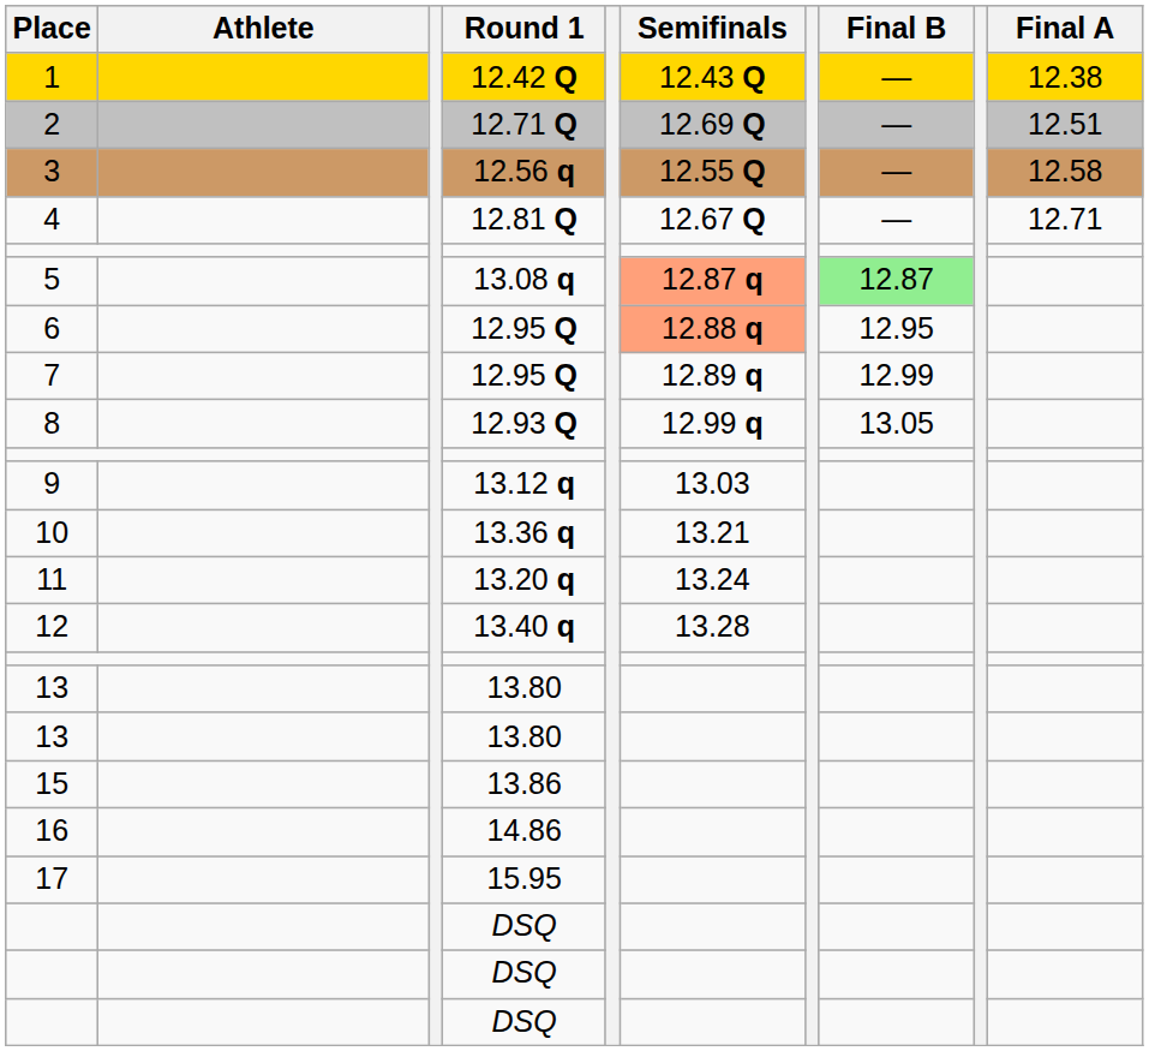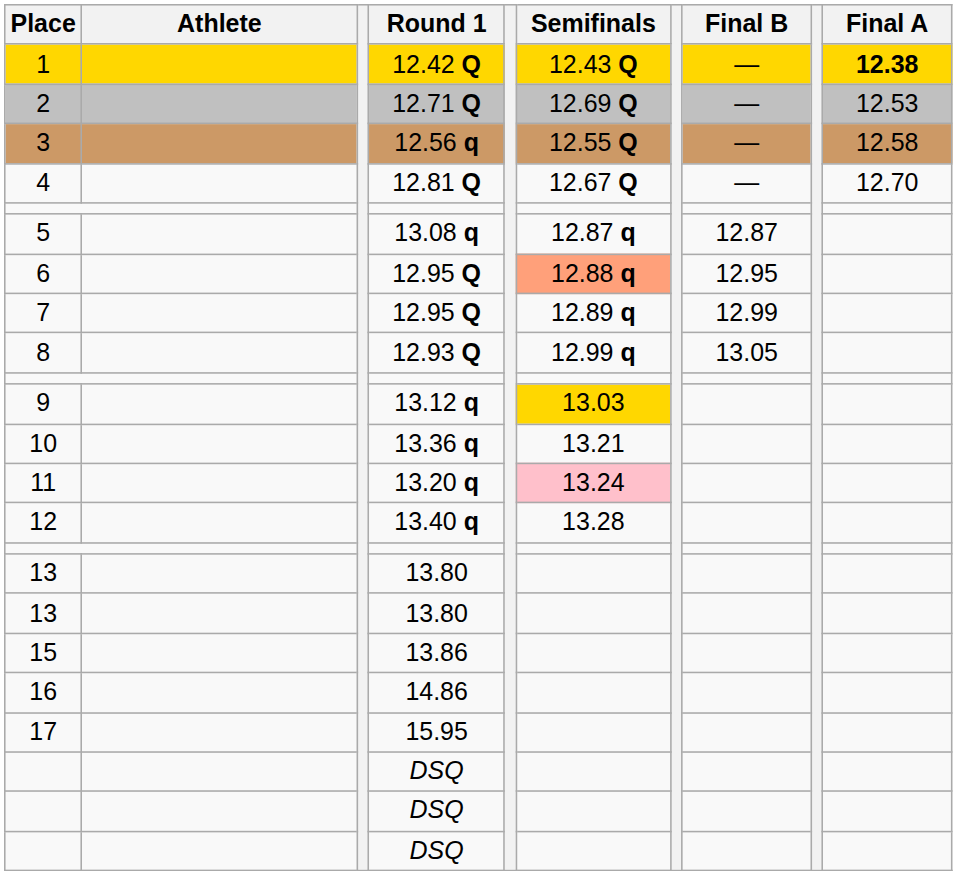 <table class="wikitable" style="text-align:center">
 <tr>
 <th>Place</th>
 <th width=250>Athlete</th>
 <th rowspan=31></th>
 <th width=100>Round 1</th>
 <th rowspan=31></th>
 <th width=100>Semifinals</th>
 <th rowspan=31></th>
 <th width=100>Final B</th>
 <th rowspan=31></th>
 <th width=100>Final A</th>
 </tr>
 <tr bgcolor=gold>
 <td>1</td>
 <td align=left></td>
 <td>12.42 <strong>Q</strong></td>
 <td>12.43 <strong>Q</strong></td>
 <td>—</td>
-<td>12.38</td>
+<td><strong>12.38</strong></td>
 </tr>
 <tr bgcolor=silver>
 <td>2</td>
 <td align=left></td>
 <td>12.71 <strong>Q</strong></td>
 <td>12.69 <strong>Q</strong></td>
 <td>—</td>
-<td>12.51</td>
+<td>12.53</td>
 </tr>
 <tr bgcolor=cc9966>
 <td>3</td>
 <td align=left></td>
 <td>12.56 <strong>q</strong></td>
 <td>12.55 <strong>Q</strong></td>
 <td>—</td>
 <td>12.58</td>
 </tr>
 <tr>
 <td>4</td>
 <td align=left></td>
 <td>12.81 <strong>Q</strong></td>
 <td>12.67 <strong>Q</strong></td>
 <td>—</td>
-<td>12.71</td>
+<td>12.70</td>
 </tr>
 <tr>
 <td colspan=10></td>
 </tr>
 <tr>
 <td>5</td>
 <td align=left></td>
 <td>13.08 <strong>q</strong></td>
-<td style="background: lightsalmon;">12.87 <strong>q</strong></td>
-<td style="background: lightgreen;">12.87</td>
+<td>12.87 <strong>q</strong></td>
+<td>12.87</td>
 <td></td>
 </tr>
 <tr>
 <td>6</td>
 <td align=left></td>
 <td>12.95 <strong>Q</strong></td>
 <td style="background: lightsalmon;">12.88 <strong>q</strong></td>
 <td>12.95</td>
 <td></td>
 </tr>
 <tr>
 <td>7</td>
 <td align=left></td>
 <td>12.95 <strong>Q</strong></td>
 <td>12.89 <strong>q</strong></td>
 <td>12.99</td>
 <td></td>
 </tr>
 <tr>
 <td>8</td>
 <td align=left></td>
 <td>12.93 <strong>Q</strong></td>
 <td>12.99 <strong>q</strong></td>
 <td>13.05</td>
 <td></td>
 </tr>
 <tr>
 <td colspan=10></td>
 </tr>
 <tr>
 <td>9</td>
 <td align=left></td>
 <td>13.12 <strong>q</strong></td>
-<td>13.03</td>
+<td style="background: gold;">13.03</td>
 <td></td>
 <td></td>
 </tr>
 <tr>
 <td>10</td>
 <td align=left></td>
 <td>13.36 <strong>q</strong></td>
 <td>13.21</td>
 <td></td>
 <td></td>
 </tr>
 <tr>
 <td>11</td>
 <td align=left></td>
 <td>13.20 <strong>q</strong></td>
-<td>13.24</td>
+<td style="background: pink;">13.24</td>
 <td></td>
 <td></td>
 </tr>
 <tr>
 <td>12</td>
 <td align=left></td>
 <td>13.40 <strong>q</strong></td>
 <td>13.28</td>
 <td></td>
 <td></td>
 </tr>
 <tr>
 <td colspan=10></td>
 </tr>
 <tr>
 <td>13</td>
 <td align=left></td>
 <td>13.80</td>
 <td></td>
 <td></td>
 <td></td>
 </tr>
 <tr>
 <td>13</td>
 <td align=left></td>
 <td>13.80</td>
 <td></td>
 <td></td>
 <td></td>
 </tr>
 <tr>
 <td>15</td>
 <td align=left></td>
 <td>13.86</td>
 <td></td>
 <td></td>
 <td></td>
 </tr>
 <tr>
 <td>16</td>
 <td align=left></td>
 <td>14.86</td>
 <td></td>
 <td></td>
 <td></td>
 </tr>
 <tr>
 <td>17</td>
 <td align=left></td>
 <td>15.95</td>
 <td></td>
 <td></td>
 <td></td>
 </tr>
 <tr>
 <td></td>
 <td align=left></td>
 <td><em>DSQ</em></td>
 <td></td>
 <td></td>
 <td></td>
 </tr>
 <tr>
 <td></td>
 <td align=left></td>
 <td><em>DSQ</em></td>
 <td></td>
 <td></td>
 <td></td>
 </tr>
 <tr>
 <td></td>
 <td align=left></td>
 <td><em>DSQ</em></td>
 <td></td>
 <td></td>
 <td></td>
 </tr>
 <tr>
 </tr>
 </table>
